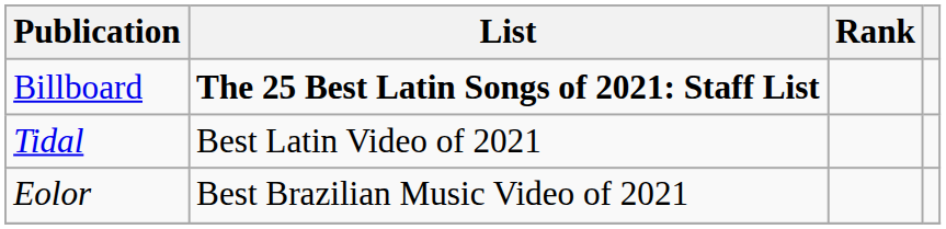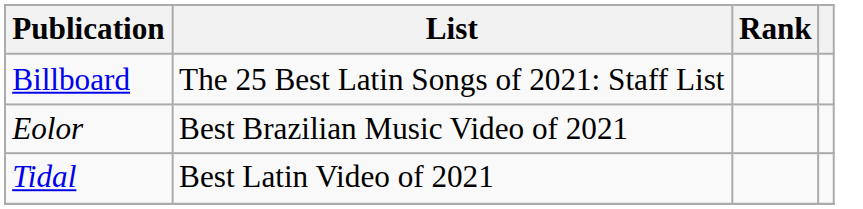 <table class="sortable wikitable">
 <tr>
 <th>Publication</th>
 <th>List</th>
 <th>Rank</th>
 <th class="unsortable"></th>
 </tr>
 <tr>
 <td><em><a href='#'></em>Billboard<em></a></em></td>
-<td><strong>The 25 Best Latin Songs of 2021: Staff List</strong></td>
+<td>The 25 Best Latin Songs of 2021: Staff List</td>
+<td></td>
+<td></td>
+</tr>
+<tr>
+<td><em>Eolor</em></td>
+<td>Best Brazilian Music Video of 2021</td>
 <td></td>
 <td></td>
 </tr>
 <tr>
 <td><em><a href='#'>Tidal</a></em></td>
 <td>Best Latin Video of 2021</td>
 <td></td>
 <td></td>
 </tr>
 <tr>
-<td><em>Eolor</em></td>
-<td>Best Brazilian Music Video of 2021</td>
-<td></td>
-<td></td>
-</tr>
-<tr>
 </tr>
 </table>
